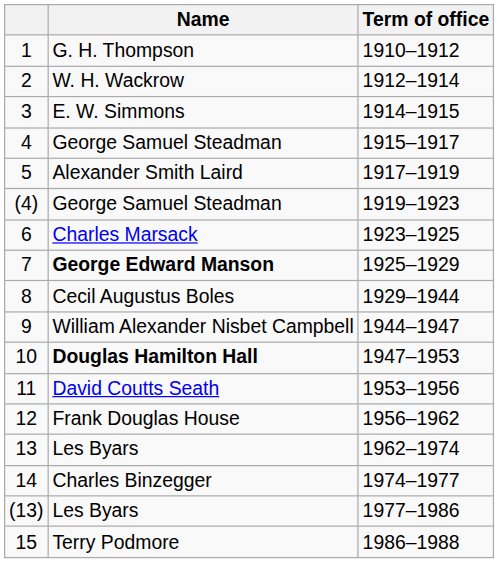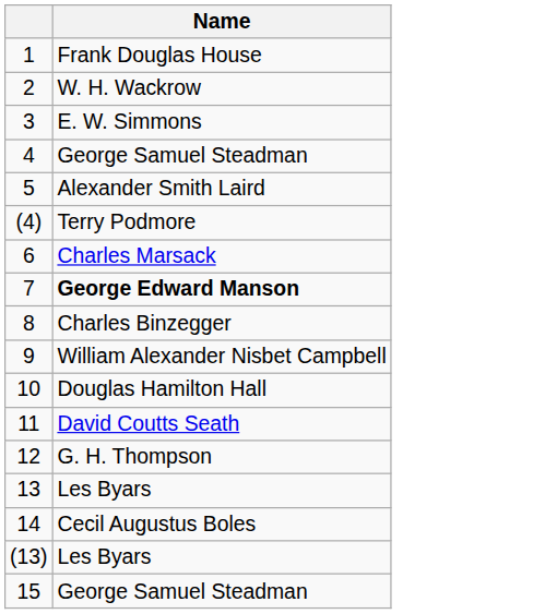 <table class="wikitable">
 <tr>
 <th></th>
 <th>Name</th>
-<th>Term of office</th>
 </tr>
 <tr>
 <td align=center>1</td>
-<td>G. H. Thompson</td>
-<td>1910–1912</td>
+<td>Frank Douglas House</td>
 </tr>
 <tr>
 <td align=center>2</td>
 <td>W. H. Wackrow</td>
-<td>1912–1914</td>
 </tr>
 <tr>
 <td align=center>3</td>
 <td>E. W. Simmons</td>
-<td>1914–1915</td>
 </tr>
 <tr>
 <td align=center>4</td>
 <td>George Samuel Steadman</td>
-<td>1915–1917</td>
 </tr>
 <tr>
 <td align=center>5</td>
 <td>Alexander Smith Laird</td>
-<td>1917–1919</td>
 </tr>
 <tr>
 <td align=center>(4)</td>
-<td>George Samuel Steadman</td>
-<td>1919–1923</td>
+<td>Terry Podmore</td>
 </tr>
 <tr>
 <td align=center>6</td>
 <td><a href='#'>Charles Marsack</a></td>
-<td>1923–1925</td>
 </tr>
 <tr>
 <td align=center>7</td>
 <td><strong>George Edward Manson</strong></td>
-<td>1925–1929</td>
 </tr>
 <tr>
 <td align=center>8</td>
-<td>Cecil Augustus Boles</td>
-<td>1929–1944</td>
+<td>Charles Binzegger</td>
 </tr>
 <tr>
 <td align=center>9</td>
 <td>William Alexander Nisbet Campbell</td>
-<td>1944–1947</td>
 </tr>
 <tr>
 <td align=center>10</td>
-<td><strong>Douglas Hamilton Hall</strong></td>
-<td>1947–1953</td>
+<td>Douglas Hamilton Hall</td>
 </tr>
 <tr>
 <td align=center>11</td>
 <td><a href='#'>David Coutts Seath</a></td>
-<td>1953–1956</td>
 </tr>
 <tr>
 <td align=center>12</td>
-<td>Frank Douglas House</td>
-<td>1956–1962</td>
+<td>G. H. Thompson</td>
 </tr>
 <tr>
 <td align=center>13</td>
 <td>Les Byars</td>
-<td>1962–1974</td>
 </tr>
 <tr>
 <td align=center>14</td>
-<td>Charles Binzegger</td>
-<td>1974–1977</td>
+<td>Cecil Augustus Boles</td>
 </tr>
 <tr>
 <td align=center>(13)</td>
 <td>Les Byars</td>
-<td>1977–1986</td>
 </tr>
 <tr>
 <td align=center>15</td>
-<td>Terry Podmore</td>
-<td>1986–1988</td>
+<td>George Samuel Steadman</td>
 </tr>
 </table>
